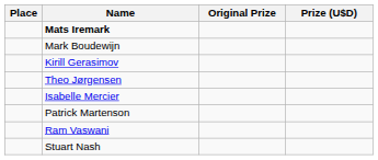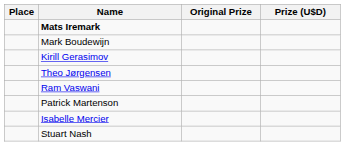 <table class="wikitable">
 <tr>
 <th width="50">Place</th>
 <th width="230">Name</th>
 <th width="125">Original Prize</th>
 <th width="125">Prize (U$D)</th>
 </tr>
 <tr>
 <td></td>
 <td> <strong>Mats Iremark</strong></td>
 <td></td>
 <td></td>
 </tr>
 <tr>
 <td></td>
 <td> Mark Boudewijn</td>
 <td></td>
 <td></td>
 </tr>
 <tr>
 <td></td>
 <td> <a href='#'>Kirill Gerasimov</a></td>
 <td></td>
 <td></td>
 </tr>
 <tr>
 <td></td>
 <td> <a href='#'>Theo Jørgensen</a></td>
 <td></td>
 <td></td>
 </tr>
 <tr>
 <td></td>
-<td>  <a href='#'>Isabelle Mercier</a></td>
+<td> <a href='#'>Ram Vaswani</a></td>
 <td></td>
 <td></td>
 </tr>
 <tr>
 <td></td>
 <td> Patrick Martenson</td>
 <td></td>
 <td></td>
 </tr>
 <tr>
 <td></td>
-<td> <a href='#'>Ram Vaswani</a></td>
+<td>  <a href='#'>Isabelle Mercier</a></td>
 <td></td>
 <td></td>
 </tr>
 <tr>
 <td></td>
 <td> Stuart Nash</td>
 <td></td>
 <td></td>
 </tr>
 </table>
